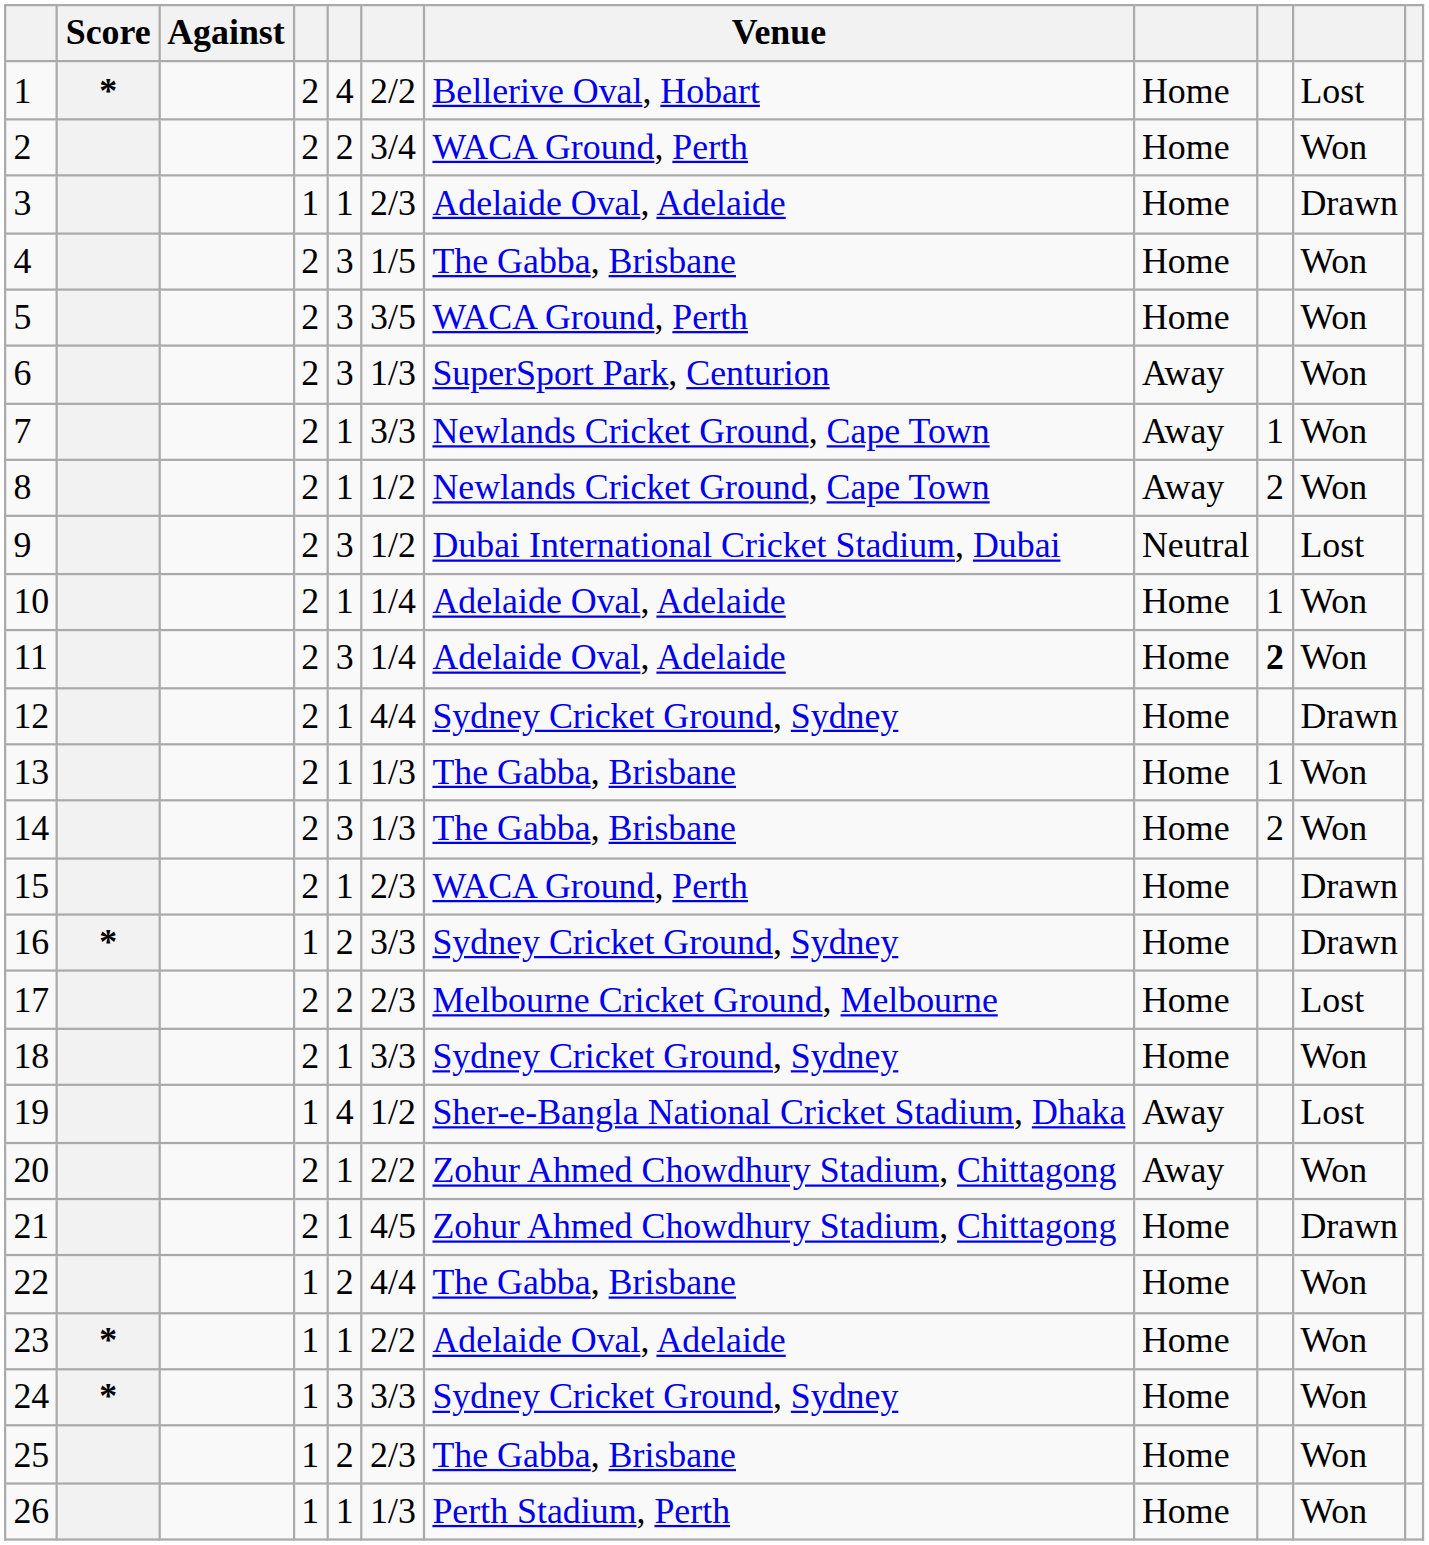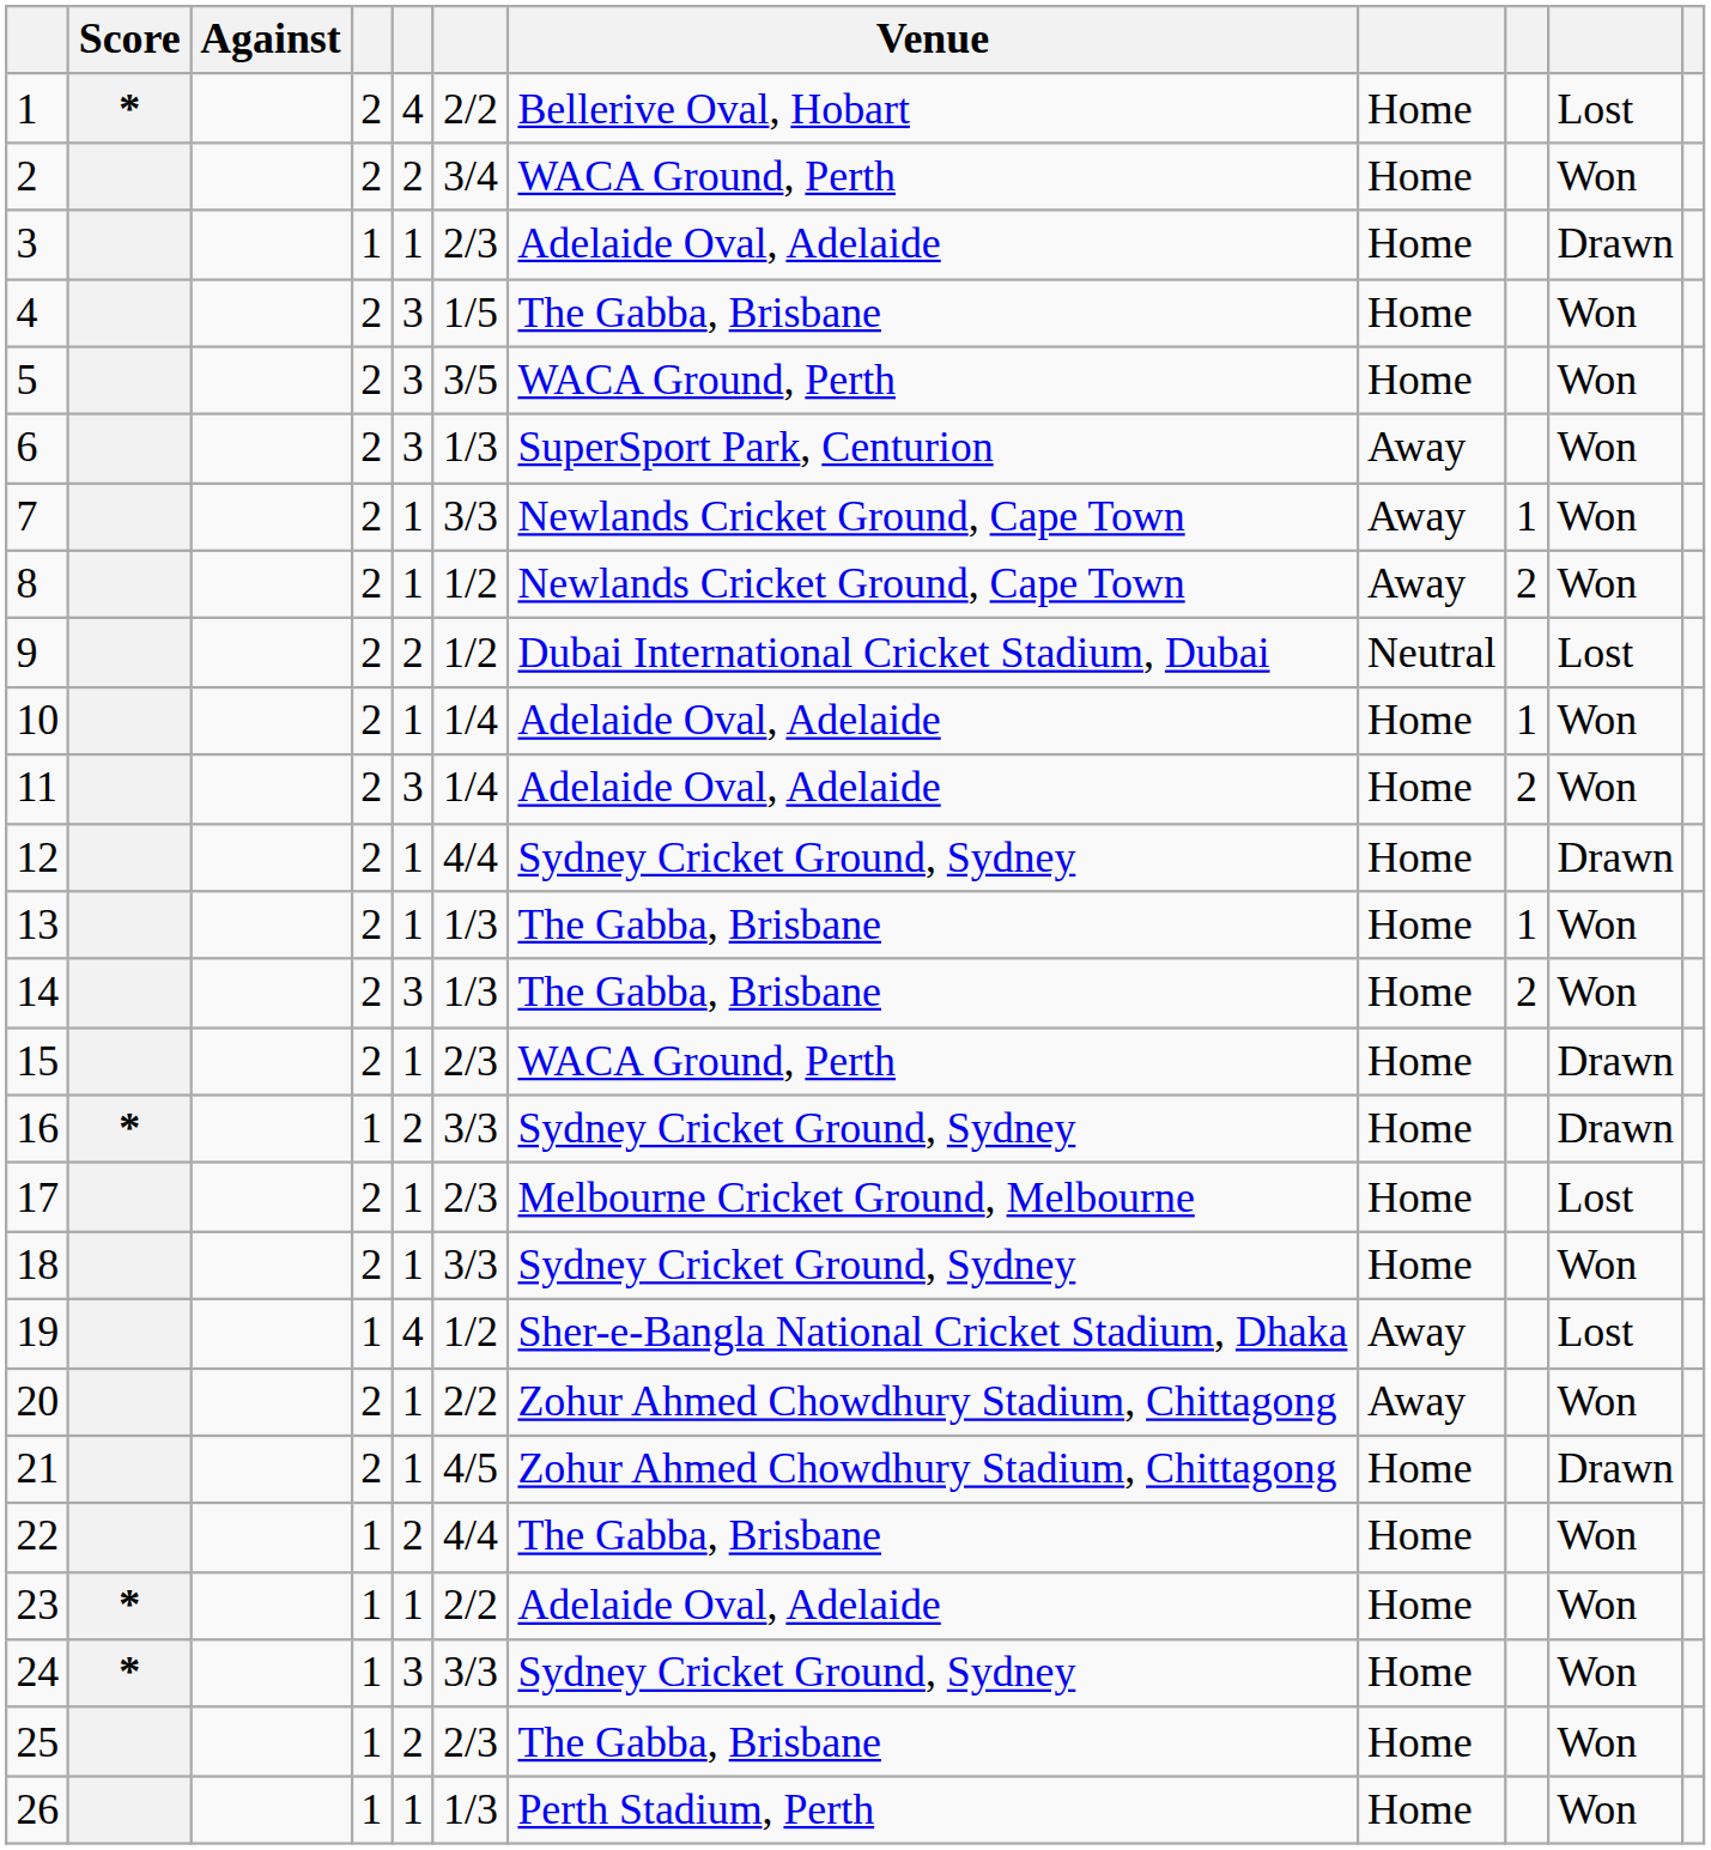 <table class="wikitable plainrowheaders sortable">
 <tr>
 <th></th>
 <th>Score</th>
 <th>Against</th>
 <th><a href='#'></a></th>
 <th><a href='#'></a></th>
 <th></th>
 <th>Venue</th>
 <th></th>
 <th></th>
 <th></th>
 <th scope=col class="unsortable"></th>
 </tr>
 <tr>
 <td>1</td>
 <th scope=row>* </th>
 <td></td>
 <td>2</td>
 <td>4</td>
 <td>2/2</td>
 <td><a href='#'>Bellerive Oval</a>, <a href='#'>Hobart</a></td>
 <td>Home</td>
 <td></td>
 <td>Lost</td>
 <td></td>
 </tr>
 <tr>
 <td>2</td>
 <th scope=row> </th>
 <td></td>
 <td>2</td>
 <td>2</td>
 <td>3/4</td>
 <td><a href='#'>WACA Ground</a>, <a href='#'>Perth</a></td>
 <td>Home</td>
 <td></td>
 <td>Won</td>
 <td></td>
 </tr>
 <tr>
 <td>3</td>
 <th scope=row></th>
 <td></td>
 <td>1</td>
 <td>1</td>
 <td>2/3</td>
 <td><a href='#'>Adelaide Oval</a>, <a href='#'>Adelaide</a></td>
 <td>Home</td>
 <td></td>
 <td>Drawn</td>
 <td></td>
 </tr>
 <tr>
 <td>4</td>
 <th scope=row></th>
 <td></td>
 <td>2</td>
 <td>3</td>
 <td>1/5</td>
 <td><a href='#'>The Gabba</a>, <a href='#'>Brisbane</a></td>
 <td>Home</td>
 <td></td>
 <td>Won</td>
 <td></td>
 </tr>
 <tr>
 <td>5</td>
 <th scope=row></th>
 <td></td>
 <td>2</td>
 <td>3</td>
 <td>3/5</td>
 <td><a href='#'>WACA Ground</a>, <a href='#'>Perth</a></td>
 <td>Home</td>
 <td></td>
 <td>Won</td>
 <td></td>
 </tr>
 <tr>
 <td>6</td>
 <th scope=row></th>
 <td></td>
 <td>2</td>
 <td>3</td>
 <td>1/3</td>
 <td><a href='#'>SuperSport Park</a>, <a href='#'>Centurion</a></td>
 <td>Away</td>
 <td></td>
 <td>Won</td>
 <td></td>
 </tr>
 <tr>
 <td>7</td>
 <th scope=row> </th>
 <td></td>
 <td>2</td>
 <td>1</td>
 <td>3/3</td>
 <td><a href='#'>Newlands Cricket Ground</a>, <a href='#'>Cape Town</a></td>
 <td>Away</td>
 <td><span>1</span></td>
 <td>Won</td>
 <td></td>
 </tr>
 <tr>
 <td>8</td>
 <th scope=row> </th>
 <td></td>
 <td>2</td>
 <td>1</td>
 <td>1/2</td>
 <td><a href='#'>Newlands Cricket Ground</a>, <a href='#'>Cape Town</a></td>
 <td>Away</td>
 <td><span>2</span></td>
 <td>Won</td>
 <td></td>
 </tr>
 <tr>
 <td>9</td>
 <th scope=row></th>
 <td></td>
 <td>2</td>
-<td>3</td>
+<td>2</td>
 <td>1/2</td>
 <td><a href='#'>Dubai International Cricket Stadium</a>, <a href='#'>Dubai</a></td>
 <td>Neutral</td>
 <td></td>
 <td>Lost</td>
 <td></td>
 </tr>
 <tr>
 <td>10</td>
 <th scope=row></th>
 <td></td>
 <td>2</td>
 <td>1</td>
 <td>1/4</td>
 <td><a href='#'>Adelaide Oval</a>, <a href='#'>Adelaide</a></td>
 <td>Home</td>
 <td><span>1</span></td>
 <td>Won</td>
 <td></td>
 </tr>
 <tr>
 <td>11</td>
 <th scope=row></th>
 <td></td>
 <td>2</td>
 <td>3</td>
 <td>1/4</td>
 <td><a href='#'>Adelaide Oval</a>, <a href='#'>Adelaide</a></td>
 <td>Home</td>
-<td><strong><span>2</span></strong></td>
+<td><span>2</span></td>
 <td>Won</td>
 <td></td>
 </tr>
 <tr>
 <td>12</td>
 <th scope=row></th>
 <td></td>
 <td>2</td>
 <td>1</td>
 <td>4/4</td>
 <td><a href='#'>Sydney Cricket Ground</a>, <a href='#'>Sydney</a></td>
 <td>Home</td>
 <td></td>
 <td>Drawn</td>
 <td></td>
 </tr>
 <tr>
 <td>13</td>
 <th scope=row> </th>
 <td></td>
 <td>2</td>
 <td>1</td>
 <td>1/3</td>
 <td><a href='#'>The Gabba</a>, <a href='#'>Brisbane</a></td>
 <td>Home</td>
 <td><span>1</span></td>
 <td>Won</td>
 <td></td>
 </tr>
 <tr>
 <td>14</td>
 <th scope=row> </th>
 <td></td>
 <td>2</td>
 <td>3</td>
 <td>1/3</td>
 <td><a href='#'>The Gabba</a>, <a href='#'>Brisbane</a></td>
 <td>Home</td>
 <td><span>2</span></td>
 <td>Won</td>
 <td></td>
 </tr>
 <tr>
 <td>15</td>
 <th scope=row></th>
 <td></td>
 <td>2</td>
 <td>1</td>
 <td>2/3</td>
 <td><a href='#'>WACA Ground</a>, <a href='#'>Perth</a></td>
 <td>Home</td>
 <td></td>
 <td>Drawn</td>
 <td></td>
 </tr>
 <tr>
 <td>16</td>
 <th scope=row>* </th>
 <td></td>
 <td>1</td>
 <td>2</td>
 <td>3/3</td>
 <td><a href='#'>Sydney Cricket Ground</a>, <a href='#'>Sydney</a></td>
 <td>Home</td>
 <td></td>
 <td>Drawn</td>
 <td></td>
 </tr>
 <tr>
 <td>17</td>
 <th scope=row></th>
 <td></td>
 <td>2</td>
-<td>2</td>
+<td>1</td>
 <td>2/3</td>
 <td><a href='#'>Melbourne Cricket Ground</a>, <a href='#'>Melbourne</a></td>
 <td>Home</td>
 <td></td>
 <td>Lost</td>
 <td></td>
 </tr>
 <tr>
 <td>18</td>
 <th scope=row> </th>
 <td></td>
 <td>2</td>
 <td>1</td>
 <td>3/3</td>
 <td><a href='#'>Sydney Cricket Ground</a>, <a href='#'>Sydney</a></td>
 <td>Home</td>
 <td></td>
 <td>Won</td>
 <td></td>
 </tr>
 <tr>
 <td>19</td>
 <th scope=row></th>
 <td></td>
 <td>1</td>
 <td>4</td>
 <td>1/2</td>
 <td><a href='#'>Sher-e-Bangla National Cricket Stadium</a>, <a href='#'>Dhaka</a></td>
 <td>Away</td>
 <td></td>
 <td>Lost</td>
 <td></td>
 </tr>
 <tr>
 <td>20</td>
 <th scope=row></th>
 <td></td>
 <td>2</td>
 <td>1</td>
 <td>2/2</td>
 <td><a href='#'>Zohur Ahmed Chowdhury Stadium</a>, <a href='#'>Chittagong</a></td>
 <td>Away</td>
 <td></td>
 <td>Won</td>
 <td></td>
 </tr>
 <tr>
 <td>21</td>
 <th scope=row></th>
 <td></td>
 <td>2</td>
 <td>1</td>
 <td>4/5</td>
 <td><a href='#'>Zohur Ahmed Chowdhury Stadium</a>, <a href='#'>Chittagong</a></td>
 <td>Home</td>
 <td></td>
 <td>Drawn</td>
 <td></td>
 </tr>
 <tr>
 <td>22</td>
 <th scope=row></th>
 <td></td>
 <td>1</td>
 <td>2</td>
 <td>4/4</td>
 <td><a href='#'>The Gabba</a>, <a href='#'>Brisbane</a></td>
 <td>Home</td>
 <td></td>
 <td>Won</td>
 <td></td>
 </tr>
 <tr>
 <td>23</td>
 <th scope=row>* </th>
 <td></td>
 <td>1</td>
 <td>1</td>
 <td>2/2</td>
 <td><a href='#'>Adelaide Oval</a>, <a href='#'>Adelaide</a></td>
 <td>Home</td>
 <td></td>
 <td>Won</td>
 <td></td>
 </tr>
 <tr>
 <td>24</td>
 <th scope=row>*</th>
 <td></td>
 <td>1</td>
 <td>3</td>
 <td>3/3</td>
 <td><a href='#'>Sydney Cricket Ground</a>, <a href='#'>Sydney</a></td>
 <td>Home</td>
 <td></td>
 <td>Won</td>
 <td></td>
 </tr>
 <tr>
 <td>25</td>
 <th scope=row> </th>
 <td></td>
 <td>1</td>
 <td>2</td>
 <td>2/3</td>
 <td><a href='#'>The Gabba</a>, <a href='#'>Brisbane</a></td>
 <td>Home</td>
 <td></td>
 <td>Won</td>
 <td></td>
 </tr>
 <tr>
 <td>26</td>
 <th scope=row></th>
 <td></td>
 <td>1</td>
 <td>1</td>
 <td>1/3</td>
 <td><a href='#'>Perth Stadium</a>, <a href='#'>Perth</a></td>
 <td>Home</td>
 <td></td>
 <td>Won</td>
 <td></td>
 </tr>
 </table>
